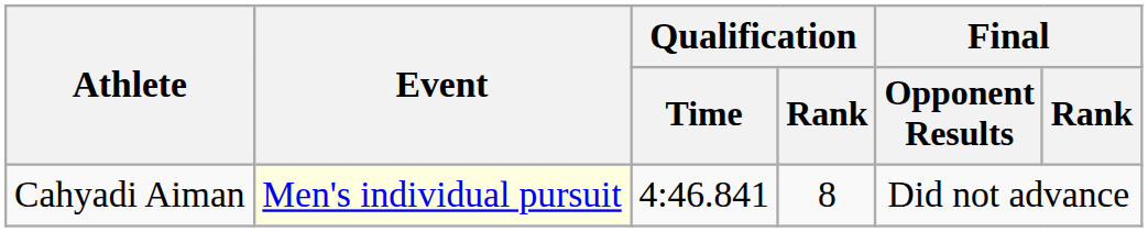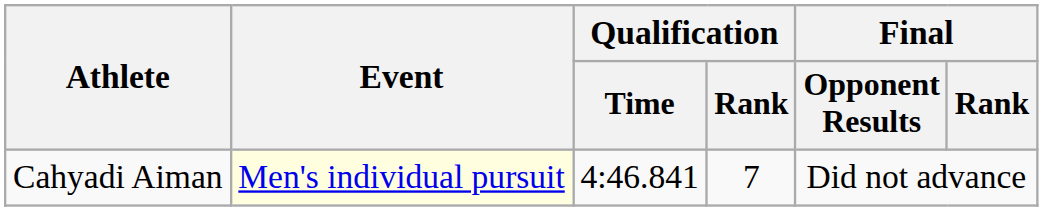 <table class="wikitable" style="font-size:90%">
 <tr>
 <th rowspan=2>Athlete</th>
 <th rowspan=2>Event</th>
 <th colspan=2>Qualification</th>
 <th colspan=2>Final</th>
 </tr>
 <tr style="font-size:95%">
 <th>Time</th>
 <th>Rank</th>
 <th>Opponent<br>Results</th>
 <th>Rank</th>
 </tr>
 <tr align=center>
 <td align=left>Cahyadi Aiman</td>
 <td align=left style="background: lightyellow;"><a href='#'>Men's individual pursuit</a></td>
 <td>4:46.841</td>
-<td>8</td>
+<td>7</td>
 <td colspan="2">Did not advance</td>
 </tr>
 </table>
